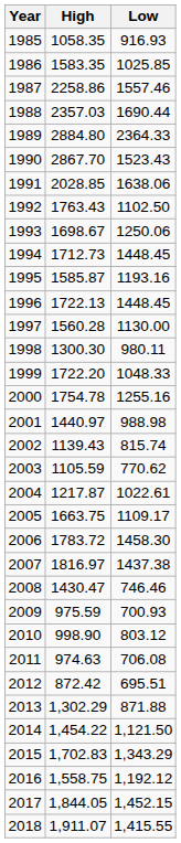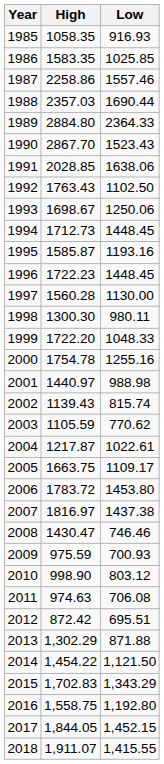 <table class="wikitable" style="text-align:center">
 <tr>
 <th>Year</th>
 <th>High</th>
 <th>Low</th>
 </tr>
 <tr>
 <td>1985</td>
 <td>1058.35</td>
 <td>916.93</td>
 </tr>
 <tr>
 <td>1986</td>
 <td>1583.35</td>
 <td>1025.85</td>
 </tr>
 <tr>
 <td>1987</td>
 <td>2258.86</td>
 <td>1557.46</td>
 </tr>
 <tr>
 <td>1988</td>
 <td>2357.03</td>
 <td>1690.44</td>
 </tr>
 <tr>
 <td>1989</td>
 <td>2884.80</td>
 <td>2364.33</td>
 </tr>
 <tr>
 <td>1990</td>
 <td>2867.70</td>
 <td>1523.43</td>
 </tr>
 <tr>
 <td>1991</td>
 <td>2028.85</td>
 <td>1638.06</td>
 </tr>
 <tr>
 <td>1992</td>
 <td>1763.43</td>
 <td>1102.50</td>
 </tr>
 <tr>
 <td>1993</td>
 <td>1698.67</td>
 <td>1250.06</td>
 </tr>
 <tr>
 <td>1994</td>
 <td>1712.73</td>
 <td>1448.45</td>
 </tr>
 <tr>
 <td>1995</td>
 <td>1585.87</td>
 <td>1193.16</td>
 </tr>
 <tr>
 <td>1996</td>
-<td>1722.13</td>
+<td>1722.23</td>
 <td>1448.45</td>
 </tr>
 <tr>
 <td>1997</td>
 <td>1560.28</td>
 <td>1130.00</td>
 </tr>
 <tr>
 <td>1998</td>
 <td>1300.30</td>
 <td>980.11</td>
 </tr>
 <tr>
 <td>1999</td>
 <td>1722.20</td>
 <td>1048.33</td>
 </tr>
 <tr>
 <td>2000</td>
 <td>1754.78</td>
 <td>1255.16</td>
 </tr>
 <tr>
 <td>2001</td>
 <td>1440.97</td>
 <td>988.98</td>
 </tr>
 <tr>
 <td>2002</td>
 <td>1139.43</td>
 <td>815.74</td>
 </tr>
 <tr>
 <td>2003</td>
 <td>1105.59</td>
 <td>770.62</td>
 </tr>
 <tr>
 <td>2004</td>
 <td>1217.87</td>
 <td>1022.61</td>
 </tr>
 <tr>
 <td>2005</td>
 <td>1663.75</td>
 <td>1109.17</td>
 </tr>
 <tr>
 <td>2006</td>
 <td>1783.72</td>
-<td>1458.30</td>
+<td>1453.80</td>
 </tr>
 <tr>
 <td>2007</td>
 <td>1816.97</td>
 <td>1437.38</td>
 </tr>
 <tr>
 <td>2008</td>
 <td>1430.47</td>
 <td>746.46</td>
 </tr>
 <tr>
 <td>2009</td>
 <td>975.59</td>
 <td>700.93</td>
 </tr>
 <tr>
 <td>2010</td>
 <td>998.90</td>
 <td>803.12</td>
 </tr>
 <tr>
 <td>2011</td>
 <td>974.63</td>
 <td>706.08</td>
 </tr>
 <tr>
 <td>2012</td>
 <td>872.42</td>
 <td>695.51</td>
 </tr>
 <tr>
 <td>2013</td>
 <td>1,302.29</td>
 <td>871.88</td>
 </tr>
 <tr>
 <td>2014</td>
 <td>1,454.22</td>
 <td>1,121.50</td>
 </tr>
 <tr>
 <td>2015</td>
 <td>1,702.83</td>
 <td>1,343.29</td>
 </tr>
 <tr>
 <td>2016</td>
 <td>1,558.75</td>
-<td>1,192.12</td>
+<td>1,192.80</td>
 </tr>
 <tr>
 <td>2017</td>
 <td>1,844.05</td>
 <td>1,452.15</td>
 </tr>
 <tr>
 <td>2018</td>
 <td>1,911.07</td>
 <td>1,415.55</td>
 </tr>
 </table>
